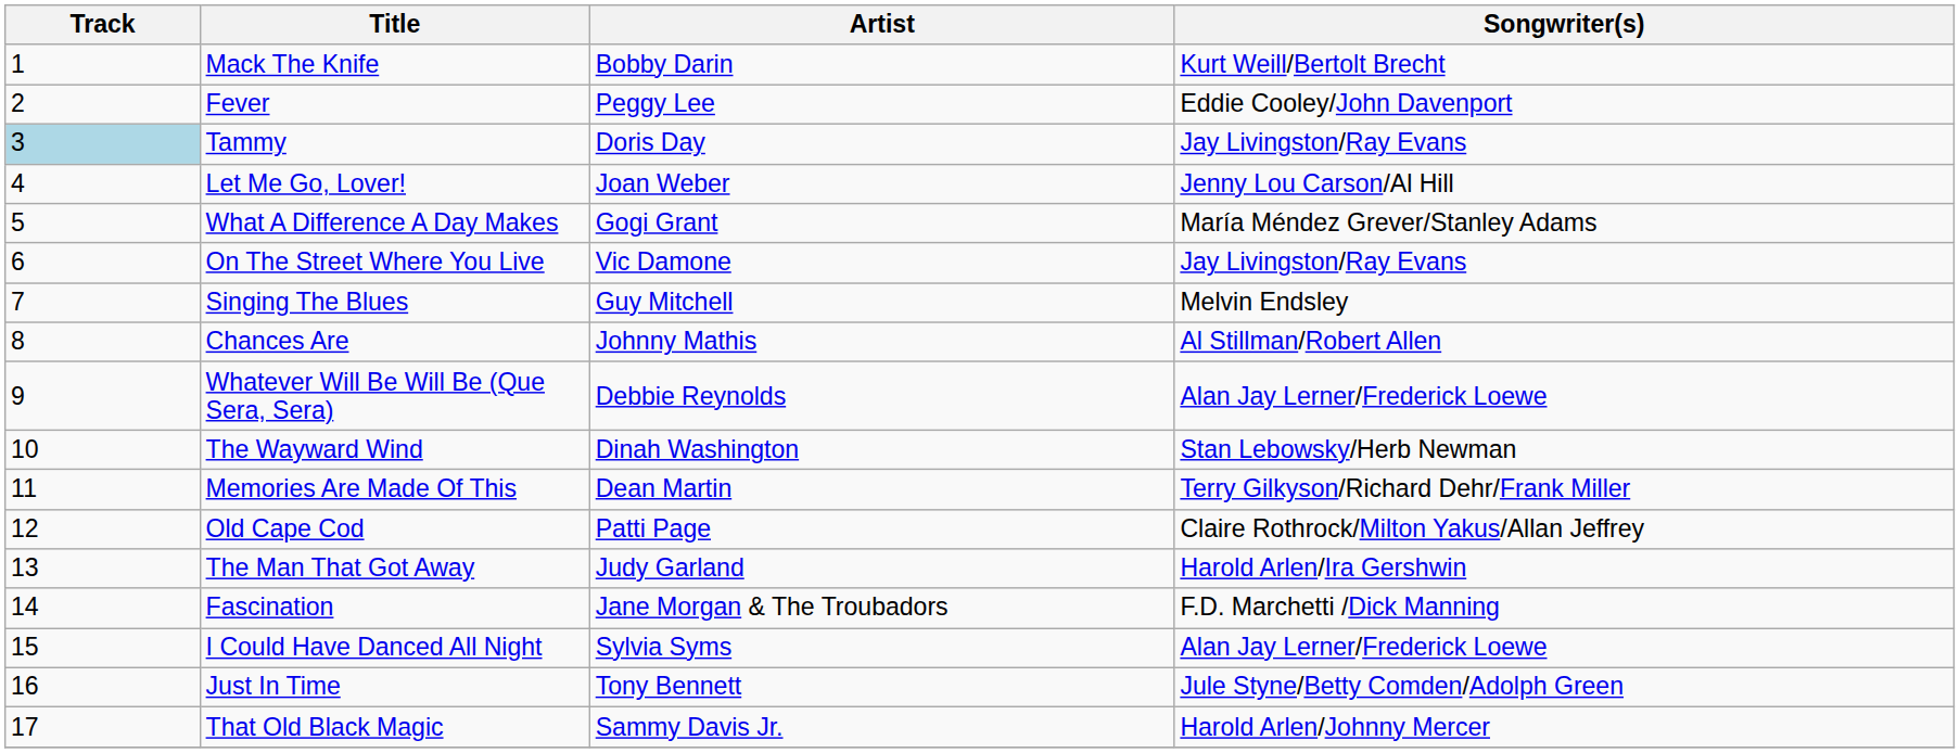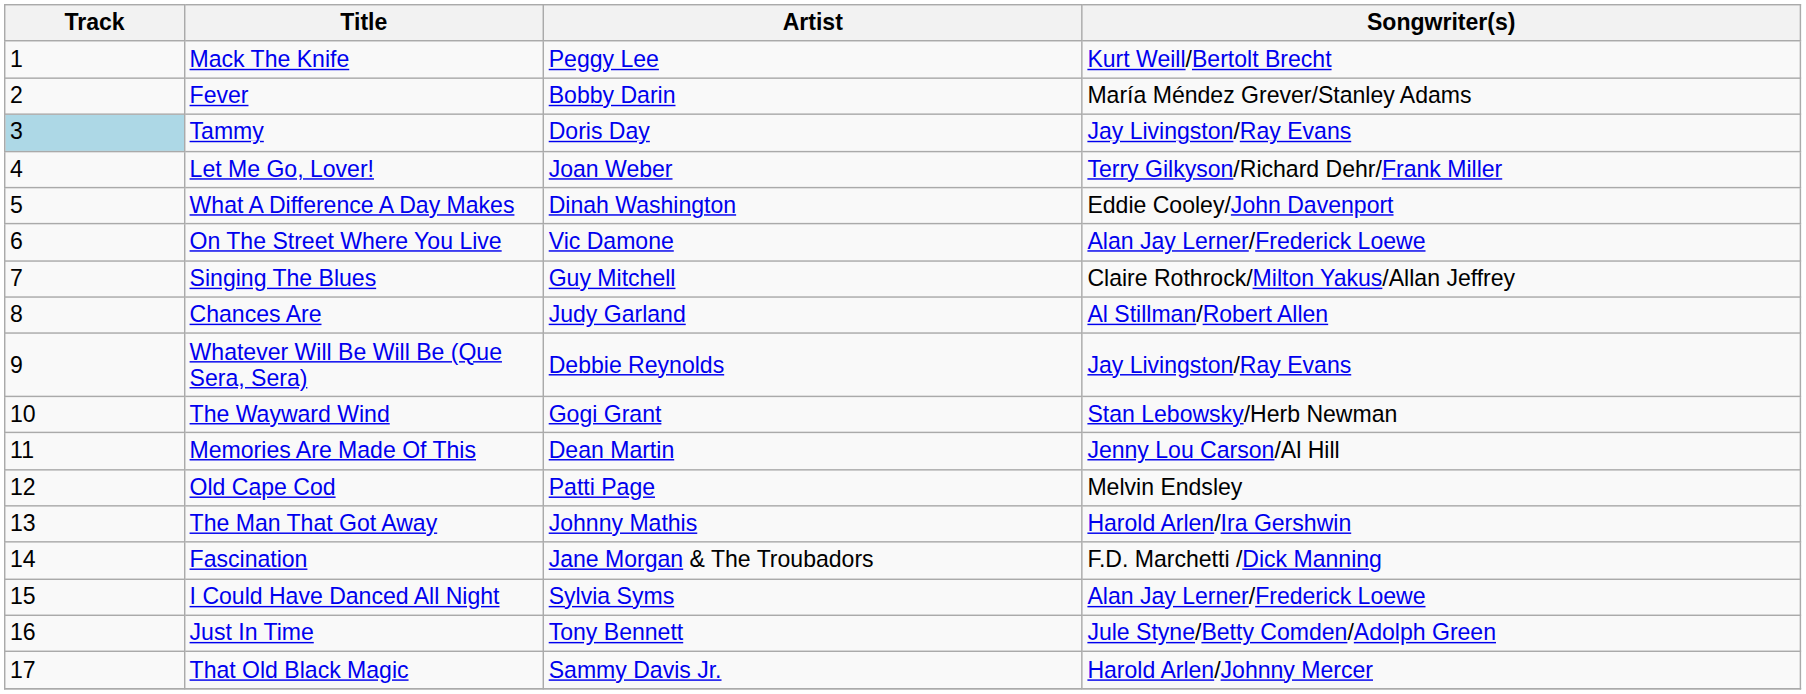 <table class="wikitable">
 <tr>
 <th width=10%>Track</th>
 <th width=20%>Title</th>
 <th width=30%>Artist</th>
 <th width=40%>Songwriter(s)</th>
 </tr>
 <tr>
 <td>1</td>
 <td><a href='#'>Mack The Knife</a></td>
-<td><a href='#'>Bobby Darin</a></td>
+<td><a href='#'>Peggy Lee</a></td>
 <td><a href='#'>Kurt Weill</a>/<a href='#'>Bertolt Brecht</a></td>
 </tr>
 <tr>
 <td>2</td>
 <td><a href='#'>Fever</a></td>
-<td><a href='#'>Peggy Lee</a></td>
-<td>Eddie Cooley/<a href='#'>John Davenport</a></td>
+<td><a href='#'>Bobby Darin</a></td>
+<td>María Méndez Grever/Stanley Adams</td>
 </tr>
 <tr>
 <td style="background: lightblue;">3</td>
 <td><a href='#'>Tammy</a></td>
 <td><a href='#'>Doris Day</a></td>
 <td><a href='#'>Jay Livingston</a>/<a href='#'>Ray Evans</a></td>
 </tr>
 <tr>
 <td>4</td>
 <td><a href='#'>Let Me Go, Lover!</a></td>
 <td><a href='#'>Joan Weber</a></td>
-<td><a href='#'>Jenny Lou Carson</a>/Al Hill</td>
+<td><a href='#'>Terry Gilkyson</a>/Richard Dehr/<a href='#'>Frank Miller</a></td>
 </tr>
 <tr>
 <td>5</td>
 <td><a href='#'>What A Difference A Day Makes</a></td>
-<td><a href='#'>Gogi Grant</a></td>
-<td>María Méndez Grever/Stanley Adams</td>
+<td><a href='#'>Dinah Washington</a></td>
+<td>Eddie Cooley/<a href='#'>John Davenport</a></td>
 </tr>
 <tr>
 <td>6</td>
 <td><a href='#'>On The Street Where You Live</a></td>
 <td><a href='#'>Vic Damone</a></td>
-<td><a href='#'>Jay Livingston</a>/<a href='#'>Ray Evans</a></td>
+<td><a href='#'>Alan Jay Lerner</a>/<a href='#'>Frederick Loewe</a></td>
 </tr>
 <tr>
 <td>7</td>
 <td><a href='#'>Singing The Blues</a></td>
 <td><a href='#'>Guy Mitchell</a></td>
-<td>Melvin Endsley</td>
+<td>Claire Rothrock/<a href='#'>Milton Yakus</a>/Allan Jeffrey</td>
 </tr>
 <tr>
 <td>8</td>
 <td><a href='#'>Chances Are</a></td>
-<td><a href='#'>Johnny Mathis</a></td>
+<td><a href='#'>Judy Garland</a></td>
 <td><a href='#'>Al Stillman</a>/<a href='#'>Robert Allen</a></td>
 </tr>
 <tr>
 <td>9</td>
 <td><a href='#'>Whatever Will Be Will Be (Que Sera, Sera)</a></td>
 <td><a href='#'>Debbie Reynolds</a></td>
-<td><a href='#'>Alan Jay Lerner</a>/<a href='#'>Frederick Loewe</a></td>
+<td><a href='#'>Jay Livingston</a>/<a href='#'>Ray Evans</a></td>
 </tr>
 <tr>
 <td>10</td>
 <td><a href='#'>The Wayward Wind</a></td>
-<td><a href='#'>Dinah Washington</a></td>
+<td><a href='#'>Gogi Grant</a></td>
 <td><a href='#'>Stan Lebowsky</a>/Herb Newman</td>
 </tr>
 <tr>
 <td>11</td>
 <td><a href='#'>Memories Are Made Of This</a></td>
 <td><a href='#'>Dean Martin</a></td>
-<td><a href='#'>Terry Gilkyson</a>/Richard Dehr/<a href='#'>Frank Miller</a></td>
+<td><a href='#'>Jenny Lou Carson</a>/Al Hill</td>
 </tr>
 <tr>
 <td>12</td>
 <td><a href='#'>Old Cape Cod</a></td>
 <td><a href='#'>Patti Page</a></td>
-<td>Claire Rothrock/<a href='#'>Milton Yakus</a>/Allan Jeffrey</td>
+<td>Melvin Endsley</td>
 </tr>
 <tr>
 <td>13</td>
 <td><a href='#'>The Man That Got Away</a></td>
-<td><a href='#'>Judy Garland</a></td>
+<td><a href='#'>Johnny Mathis</a></td>
 <td><a href='#'>Harold Arlen</a>/<a href='#'>Ira Gershwin</a></td>
 </tr>
 <tr>
 <td>14</td>
 <td><a href='#'>Fascination</a></td>
 <td><a href='#'>Jane Morgan</a> & The Troubadors</td>
 <td>F.D. Marchetti /<a href='#'>Dick Manning</a></td>
 </tr>
 <tr>
 <td>15</td>
 <td><a href='#'>I Could Have Danced All Night</a></td>
 <td><a href='#'>Sylvia Syms</a></td>
 <td><a href='#'>Alan Jay Lerner</a>/<a href='#'>Frederick Loewe</a></td>
 </tr>
 <tr>
 <td>16</td>
 <td><a href='#'>Just In Time</a></td>
 <td><a href='#'>Tony Bennett</a></td>
 <td><a href='#'>Jule Styne</a>/<a href='#'>Betty Comden</a>/<a href='#'>Adolph Green</a></td>
 </tr>
 <tr>
 <td>17</td>
 <td><a href='#'>That Old Black Magic</a></td>
 <td><a href='#'>Sammy Davis Jr.</a></td>
 <td><a href='#'>Harold Arlen</a>/<a href='#'>Johnny Mercer</a></td>
 </tr>
 <tr>
 </tr>
 </table>
